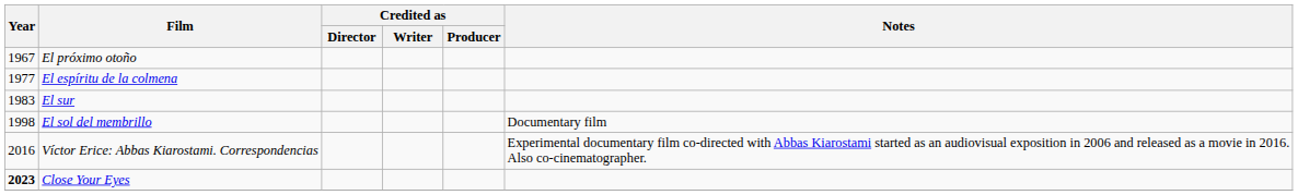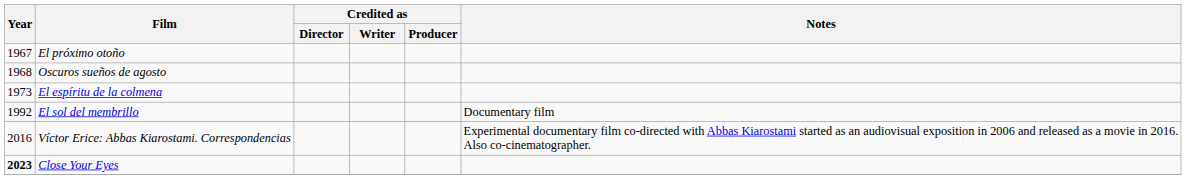 <table class="wikitable">
 <tr>
 <th rowspan="2" style="width:33px;">Year</th>
 <th rowspan="2">Film</th>
 <th colspan="3">Credited as</th>
 <th rowspan=2>Notes</th>
 </tr>
 <tr>
 <th width=65>Director</th>
 <th width=65>Writer</th>
 <th width=65>Producer</th>
 </tr>
 <tr>
 <td>1967</td>
 <td style="text-align:left;"><em>El próximo otoño</em></td>
 <td></td>
 <td></td>
 <td></td>
 <td></td>
 </tr>
 <tr>
-<td>1977</td>
+<td>1968</td>
+<td style="text-align:left;"><em>Oscuros sueños de agosto</em></td>
+<td></td>
+<td></td>
+<td></td>
+<td></td>
+</tr>
+<tr>
+<td>1973</td>
 <td style="text-align:left;"><em><a href='#'>El espíritu de la colmena</a></em></td>
 <td></td>
 <td></td>
 <td></td>
 <td></td>
 </tr>
 <tr>
-<td>1983</td>
-<td style="text-align:left;"><em><a href='#'>El sur</a></em></td>
-<td></td>
-<td></td>
-<td></td>
-<td></td>
-</tr>
-<tr>
-<td>1998</td>
+<td>1992</td>
 <td style="text-align:left;"><em><a href='#'>El sol del membrillo</a></em></td>
 <td></td>
 <td></td>
 <td></td>
 <td>Documentary film</td>
 </tr>
 <tr>
 <td>2016</td>
 <td><em>Víctor Erice: Abbas Kiarostami. Correspondencias</em></td>
 <td></td>
 <td></td>
 <td></td>
 <td>Experimental documentary film co-directed with <a href='#'>Abbas Kiarostami</a> started as an audiovisual exposition in 2006 and released as a movie in 2016.<br>Also co-cinematographer.</td>
 </tr>
 <tr>
 <td><strong>2023</strong></td>
 <td style="text-align:left;"><em><a href='#'>Close Your Eyes</a></em></td>
 <td></td>
 <td></td>
 <td></td>
 <td></td>
 </tr>
 <tr>
 </tr>
 </table>
